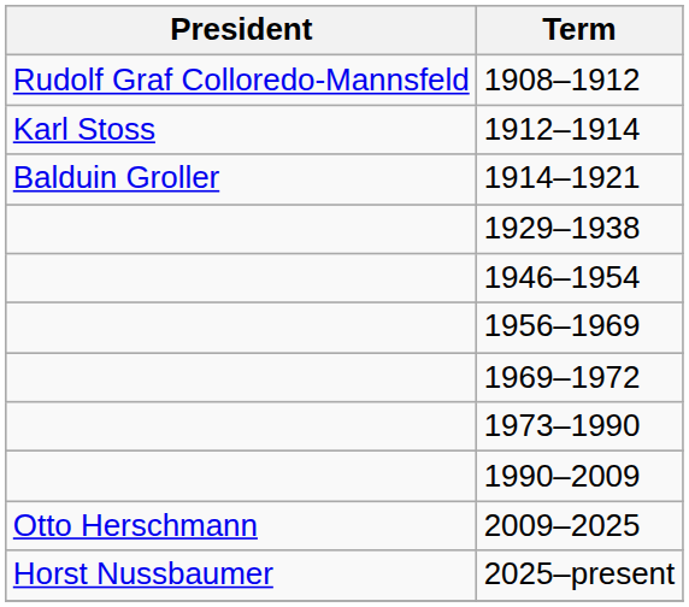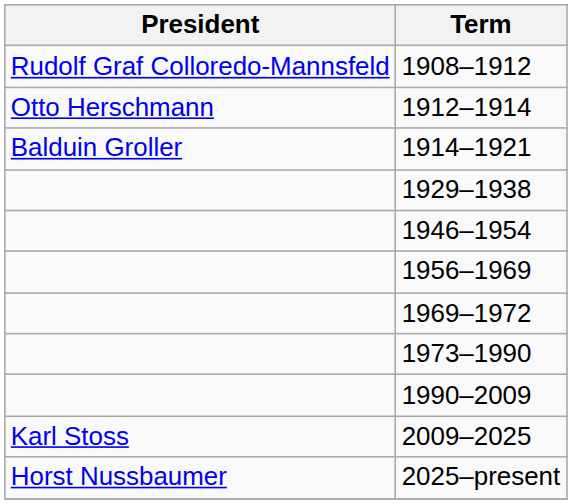 <table class="wikitable">
 <tr>
 <th>President</th>
 <th>Term</th>
 </tr>
 <tr>
 <td><a href='#'>Rudolf Graf Colloredo-Mannsfeld</a></td>
 <td>1908–1912</td>
 </tr>
 <tr>
-<td><a href='#'>Karl Stoss</a></td>
+<td><a href='#'>Otto Herschmann</a></td>
 <td>1912–1914</td>
 </tr>
 <tr>
 <td><a href='#'>Balduin Groller</a></td>
 <td>1914–1921</td>
 </tr>
 <tr>
 <td></td>
 <td>1929–1938</td>
 </tr>
 <tr>
 <td></td>
 <td>1946–1954</td>
 </tr>
 <tr>
 <td></td>
 <td>1956–1969</td>
 </tr>
 <tr>
 <td></td>
 <td>1969–1972</td>
 </tr>
 <tr>
 <td></td>
 <td>1973–1990</td>
 </tr>
 <tr>
 <td></td>
 <td>1990–2009</td>
 </tr>
 <tr>
-<td><a href='#'>Otto Herschmann</a></td>
+<td><a href='#'>Karl Stoss</a></td>
 <td>2009–2025</td>
 </tr>
 <tr>
 <td><a href='#'>Horst Nussbaumer</a></td>
 <td>2025–present</td>
 </tr>
 <tr>
 </tr>
 </table>
